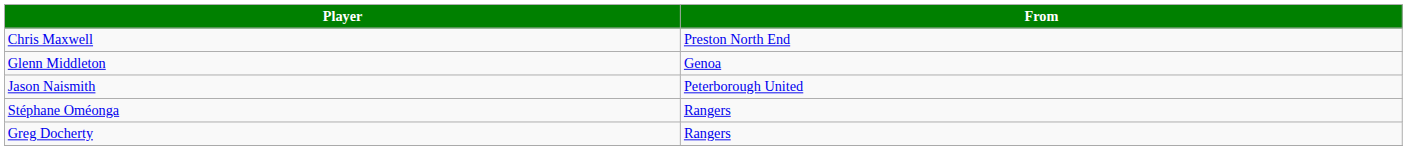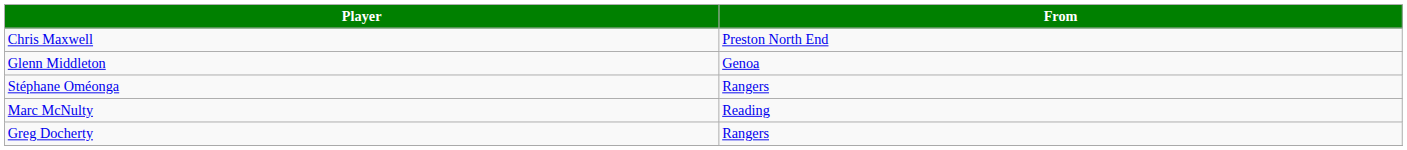 <table class="wikitable" style="text-align:center; font-size:95%;width:75%; text-align:left">
 <tr>
 <th style="background:#008000; color:white;">Player</th>
 <th style="background:#008000; color:white;">From</th>
 </tr>
 <tr>
 <td> <a href='#'>Chris Maxwell</a></td>
 <td> <a href='#'>Preston North End</a></td>
 </tr>
 <tr>
 <td> <a href='#'>Glenn Middleton</a></td>
 <td> <a href='#'>Genoa</a></td>
 </tr>
 <tr>
-<td> <a href='#'>Jason Naismith</a></td>
-<td> <a href='#'>Peterborough United</a></td>
+<td> <a href='#'>Stéphane Oméonga</a></td>
+<td> <a href='#'>Rangers</a></td>
 </tr>
 <tr>
-<td> <a href='#'>Stéphane Oméonga</a></td>
-<td> <a href='#'>Rangers</a></td>
+<td> <a href='#'>Marc McNulty</a></td>
+<td> <a href='#'>Reading</a></td>
 </tr>
 <tr>
 <td> <a href='#'>Greg Docherty</a></td>
 <td> <a href='#'>Rangers</a></td>
 </tr>
 <tr>
 </tr>
 </table>
